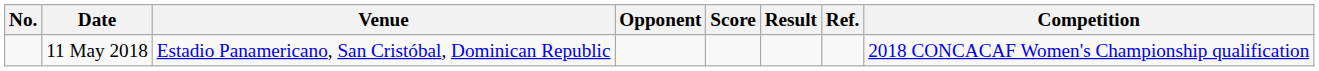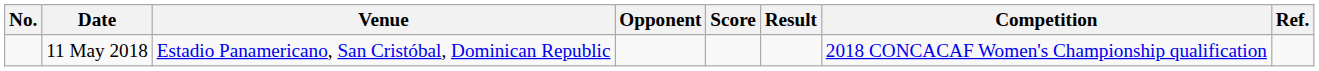 <table class="wikitable">
 <tr>
 <th>No.</th>
 <th>Date</th>
 <th>Venue</th>
 <th>Opponent</th>
 <th>Score</th>
 <th>Result</th>
+<th>Competition</th>
 <th>Ref.</th>
-<th>Competition</th>
 </tr>
 <tr>
 <td></td>
 <td>11 May 2018</td>
 <td><a href='#'>Estadio Panamericano</a>, <a href='#'>San Cristóbal</a>, <a href='#'>Dominican Republic</a></td>
 <td></td>
 <td></td>
 <td></td>
+<td><a href='#'>2018 CONCACAF Women's Championship qualification</a></td>
 <td></td>
-<td><a href='#'>2018 CONCACAF Women's Championship qualification</a></td>
 </tr>
 </table>
